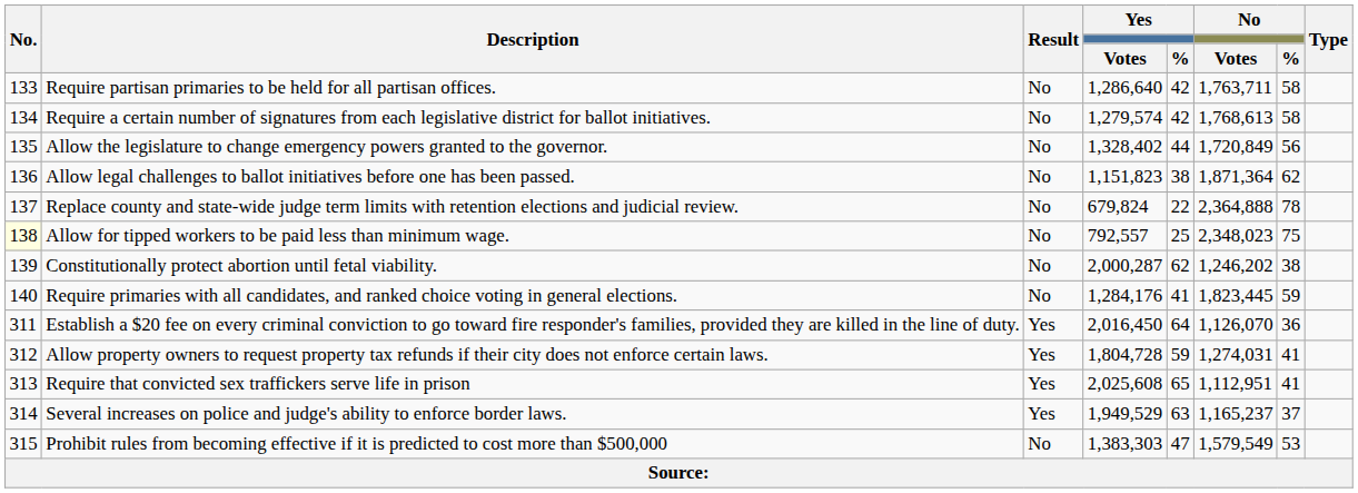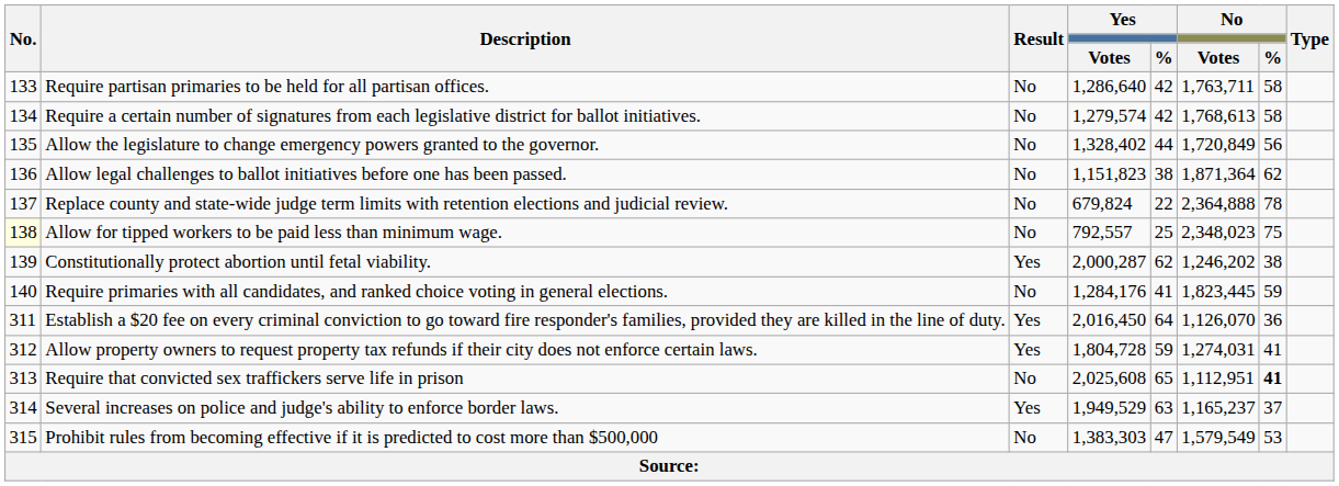 <table class="wikitable sortable">
 <tr>
 <th rowspan="3">No.</th>
 <th rowspan="3">Description</th>
 <th rowspan="3">Result</th>
 <th colspan="2">Yes</th>
 <th colspan="2">No</th>
 <th rowspan="3">Type</th>
 </tr>
 <tr>
 <th colspan="2" style="background: #47729E;";></th>
 <th colspan="2" style="background: #8B8B54;";></th>
 </tr>
 <tr>
 <th>Votes</th>
 <th>%</th>
 <th>Votes</th>
 <th>%</th>
 </tr>
 <tr>
 <td>133</td>
 <td>Require partisan primaries to be held for all partisan offices.</td>
 <td> No</td>
 <td>1,286,640</td>
 <td>42</td>
 <td>1,763,711</td>
 <td>58</td>
 <td></td>
 </tr>
 <tr>
 <td>134</td>
 <td>Require a certain number of signatures from each legislative district for ballot initiatives.</td>
 <td> No</td>
 <td>1,279,574</td>
 <td>42</td>
 <td>1,768,613</td>
 <td>58</td>
 <td></td>
 </tr>
 <tr>
 <td>135</td>
 <td>Allow the legislature to change emergency powers granted to the governor.</td>
 <td> No</td>
 <td>1,328,402</td>
 <td>44</td>
 <td>1,720,849</td>
 <td>56</td>
 <td></td>
 </tr>
 <tr>
 <td>136</td>
 <td>Allow legal challenges to ballot initiatives before one has been passed.</td>
 <td> No</td>
 <td>1,151,823</td>
 <td>38</td>
 <td>1,871,364</td>
 <td>62</td>
 <td></td>
 </tr>
 <tr>
 <td>137</td>
 <td>Replace county and state-wide judge term limits with retention elections and judicial review.</td>
 <td> No</td>
 <td>679,824</td>
 <td>22</td>
 <td>2,364,888</td>
 <td>78</td>
 <td></td>
 </tr>
 <tr>
 <td style="background: lightyellow;">138</td>
 <td>Allow for tipped workers to be paid less than minimum wage.</td>
 <td> No</td>
 <td>792,557</td>
 <td>25</td>
 <td>2,348,023</td>
 <td>75</td>
 <td></td>
 </tr>
 <tr>
 <td>139</td>
 <td>Constitutionally protect abortion until fetal viability.</td>
-<td> No</td>
+<td> Yes</td>
 <td>2,000,287</td>
 <td>62</td>
 <td>1,246,202</td>
 <td>38</td>
 <td></td>
 </tr>
 <tr>
 <td>140</td>
 <td>Require primaries with all candidates, and ranked choice voting in general elections.</td>
 <td> No</td>
 <td>1,284,176</td>
 <td>41</td>
 <td>1,823,445</td>
 <td>59</td>
 <td></td>
 </tr>
 <tr>
 <td>311</td>
 <td>Establish a $20 fee on every criminal conviction to go toward fire responder's families, provided they are killed in the line of duty.</td>
 <td> Yes</td>
 <td>2,016,450</td>
 <td>64</td>
 <td>1,126,070</td>
 <td>36</td>
 <td></td>
 </tr>
 <tr>
 <td>312</td>
 <td>Allow property owners to request property tax refunds if their city does not enforce certain laws.</td>
 <td> Yes</td>
 <td>1,804,728</td>
 <td>59</td>
 <td>1,274,031</td>
 <td>41</td>
 <td></td>
 </tr>
 <tr>
 <td>313</td>
 <td>Require that convicted sex traffickers serve life in prison</td>
-<td> Yes</td>
+<td> No</td>
 <td>2,025,608</td>
 <td>65</td>
 <td>1,112,951</td>
-<td>41</td>
+<td><strong>41</strong></td>
 <td></td>
 </tr>
 <tr>
 <td>314</td>
 <td>Several increases on police and judge's ability to enforce border laws.</td>
 <td> Yes</td>
 <td>1,949,529</td>
 <td>63</td>
 <td>1,165,237</td>
 <td>37</td>
 <td></td>
 </tr>
 <tr>
 <td>315</td>
 <td>Prohibit rules from becoming effective if it is predicted to cost more than $500,000</td>
 <td> No</td>
 <td>1,383,303</td>
 <td>47</td>
 <td>1,579,549</td>
 <td>53</td>
 <td></td>
 </tr>
 <tr>
 <th colspan="8">Source: </th>
 </tr>
 </table>
